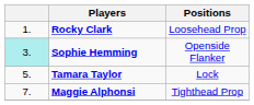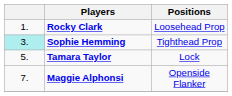 <table class="wikitable">
 <tr>
 <th width=60></th>
 <th width=170>Players</th>
 <th width=120>Positions</th>
 </tr>
 <tr>
 <td align=center>1.</td>
 <td><strong><a href='#'>Rocky Clark</a></strong></td>
 <td align=center><a href='#'>Loosehead Prop</a></td>
 </tr>
 <tr>
 <td align=center style="background: paleturquoise;">3.</td>
 <td><strong><a href='#'>Sophie Hemming</a></strong></td>
-<td align=center><a href='#'>Openside Flanker</a></td>
+<td align=center><a href='#'>Tighthead Prop</a></td>
 </tr>
 <tr>
 <td align=center>5.</td>
 <td><strong><a href='#'>Tamara Taylor</a></strong></td>
 <td align=center><a href='#'>Lock</a></td>
 </tr>
 <tr>
 <td align=center>7.</td>
 <td><strong><a href='#'>Maggie Alphonsi</a></strong></td>
-<td align=center><a href='#'>Tighthead Prop</a></td>
+<td align=center><a href='#'>Openside Flanker</a></td>
 </tr>
 <tr>
 </tr>
 </table>
